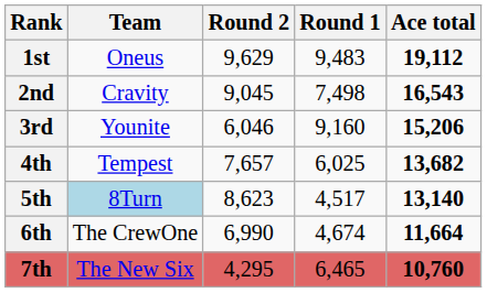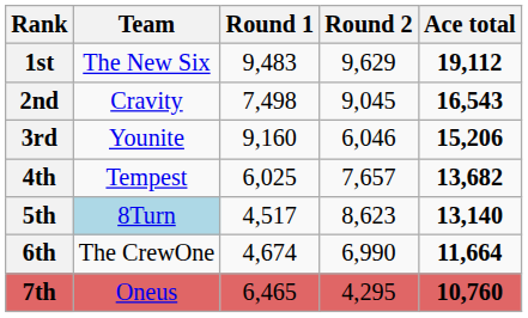 <table class="wikitable plainrowheaders sortable" style="text-align:center">
 <tr>
 <th>Rank</th>
 <th>Team</th>
+<th>Round 1</th>
 <th>Round 2</th>
-<th>Round 1</th>
 <th>Ace total</th>
 </tr>
 <tr>
 <th>1st</th>
-<td><a href='#'>Oneus</a></td>
+<td><a href='#'>The New Six</a></td>
+<td>9,483</td>
 <td>9,629</td>
-<td>9,483</td>
 <td><strong>19,112</strong></td>
 </tr>
 <tr>
 <th>2nd</th>
 <td><a href='#'>Cravity</a></td>
+<td>7,498</td>
 <td>9,045</td>
-<td>7,498</td>
 <td><strong>16,543</strong></td>
 </tr>
 <tr>
 <th>3rd</th>
 <td><a href='#'>Younite</a></td>
+<td>9,160</td>
 <td>6,046</td>
-<td>9,160</td>
 <td><strong>15,206</strong></td>
 </tr>
 <tr>
 <th>4th</th>
 <td><a href='#'>Tempest</a></td>
+<td>6,025</td>
 <td>7,657</td>
-<td>6,025</td>
 <td><strong>13,682</strong></td>
 </tr>
 <tr>
 <th>5th</th>
 <td style="background: lightblue;"><a href='#'>8Turn</a></td>
+<td>4,517</td>
 <td>8,623</td>
-<td>4,517</td>
 <td><strong>13,140</strong></td>
 </tr>
 <tr>
 <th>6th</th>
 <td>The CrewOne</td>
+<td>4,674</td>
 <td>6,990</td>
-<td>4,674</td>
 <td><strong>11,664</strong></td>
 </tr>
 <tr style="background:#E06666">
 <th style="background:#E06666">7th</th>
-<td><a href='#'>The New Six</a></td>
+<td><a href='#'>Oneus</a></td>
+<td>6,465</td>
 <td>4,295</td>
-<td>6,465</td>
 <td><strong>10,760</strong></td>
 </tr>
 </table>
